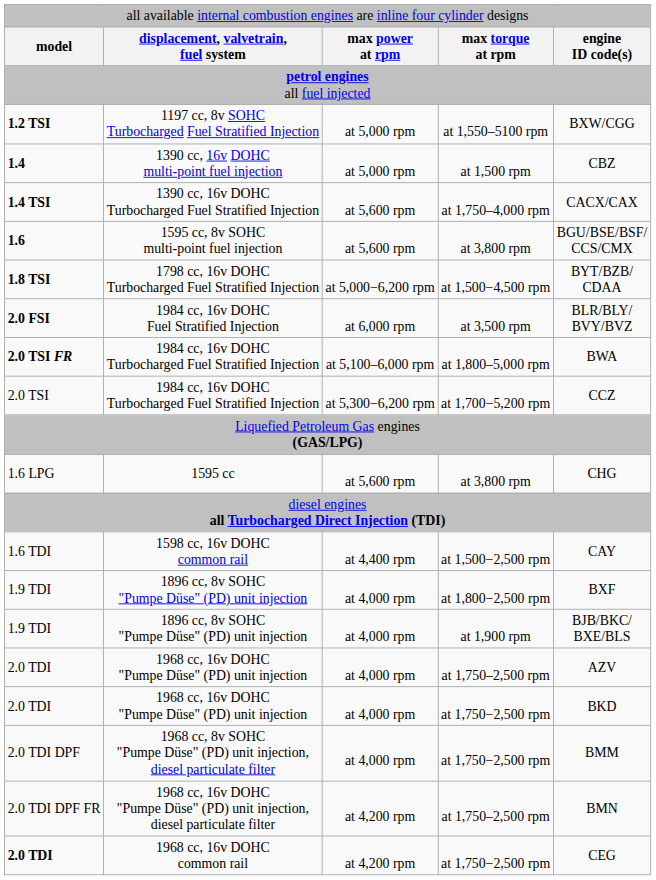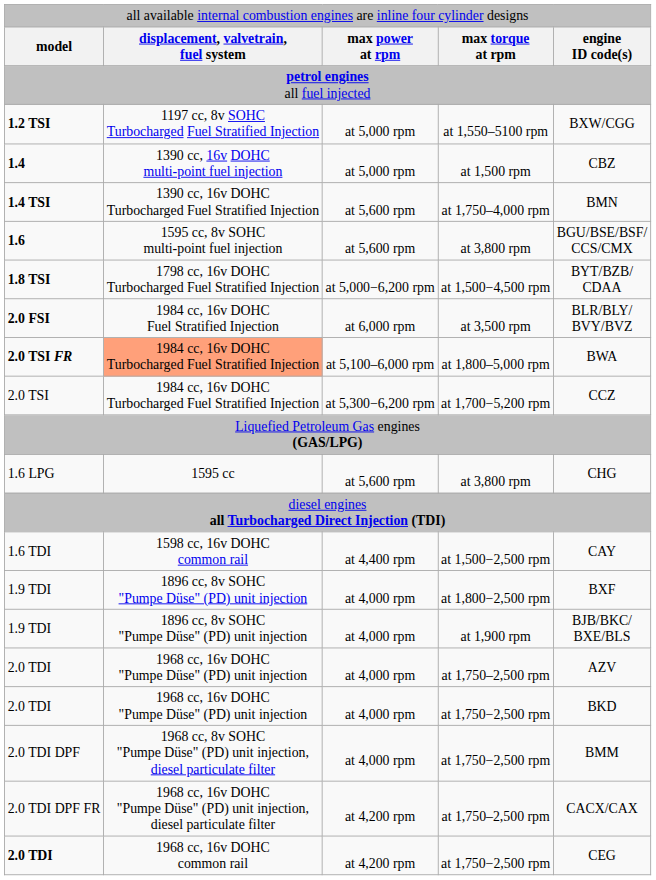 <table class="wikitable" style="text-align:center; font-size:96%;">
 <tr>
 <td colspan="5"  style="text-align:center; background:silver;">all available <a href='#'>internal combustion engines</a> are <a href='#'>inline four cylinder</a> designs</td>
 </tr>
 <tr>
 <th>model</th>
 <th><a href='#'>displacement</a>, <a href='#'>valvetrain</a>,<br><a href='#'>fuel</a> system</th>
 <th>max <a href='#'>power</a><br>at <a href='#'>rpm</a></th>
 <th>max <a href='#'>torque</a><br>at rpm</th>
 <th>engine<br>ID code(s)</th>
 </tr>
 <tr>
 <td colspan="5"  style="text-align:center; background:silver;"><strong><a href='#'>petrol engines</a></strong><br>all <a href='#'>fuel injected</a></td>
 </tr>
 <tr>
 <td align="left"><strong>1.2 TSI</strong></td>
 <td>1197 cc, 8v <a href='#'>SOHC</a><br><a href='#'>Turbocharged</a> <a href='#'>Fuel Stratified Injection</a></td>
 <td><br>at 5,000 rpm</td>
 <td><br>at 1,550–5100 rpm</td>
 <td>BXW/CGG</td>
 </tr>
 <tr>
 <td align="left"><strong>1.4</strong></td>
 <td>1390 cc, <a href='#'>16v</a> <a href='#'>DOHC</a><br><a href='#'>multi-point fuel injection</a></td>
 <td><br>at 5,000 rpm</td>
 <td><br>at 1,500 rpm</td>
 <td>CBZ</td>
 </tr>
 <tr>
 <td align="left"><strong>1.4 TSI</strong></td>
 <td>1390 cc, 16v DOHC<br>Turbocharged Fuel Stratified Injection</td>
 <td><br>at 5,600 rpm</td>
 <td><br>at 1,750–4,000 rpm</td>
-<td>CACX/CAX</td>
+<td>BMN</td>
 </tr>
 <tr>
 <td align="left"><strong>1.6</strong></td>
 <td>1595 cc, 8v SOHC<br>multi-point fuel injection</td>
 <td><br>at 5,600 rpm</td>
 <td><br>at 3,800 rpm</td>
 <td>BGU/BSE/BSF/<br>CCS/CMX</td>
 </tr>
 <tr>
 <td align="left"><strong>1.8 TSI</strong></td>
 <td>1798 cc, 16v DOHC<br>Turbocharged Fuel Stratified Injection</td>
 <td><br>at 5,000−6,200 rpm</td>
 <td><br>at 1,500−4,500 rpm</td>
 <td>BYT/BZB/<br>CDAA</td>
 </tr>
 <tr>
 <td align="left"><strong>2.0 FSI</strong></td>
 <td>1984 cc, 16v DOHC<br>Fuel Stratified Injection</td>
 <td><br>at 6,000 rpm</td>
 <td><br>at 3,500 rpm</td>
 <td>BLR/BLY/<br>BVY/BVZ</td>
 </tr>
 <tr>
 <td align="left"><strong>2.0 TSI <em>FR<strong><em></td>
-<td>1984 cc, 16v DOHC<br>Turbocharged Fuel Stratified Injection</td>
+<td style="background: lightsalmon;">1984 cc, 16v DOHC<br>Turbocharged Fuel Stratified Injection</td>
 <td><br>at 5,100–6,000 rpm</td>
 <td><br>at 1,800–5,000 rpm</td>
 <td>BWA</td>
 </tr>
 <tr>
 <td align="left"></strong>2.0 TSI<strong></td>
 <td>1984 cc, 16v DOHC<br>Turbocharged Fuel Stratified Injection</td>
 <td><br>at 5,300−6,200 rpm</td>
 <td><br>at 1,700−5,200 rpm</td>
 <td>CCZ</td>
 </tr>
 <tr>
 <td colspan="5"  style="text-align:center; background:silver;"></strong><a href='#'>Liquefied Petroleum Gas</a> engines<strong><br>(GAS/LPG)</td>
 </tr>
 <tr>
 <td align="left"></strong>1.6 LPG<strong></td>
 <td>1595 cc</td>
 <td><br>at 5,600 rpm</td>
 <td><br>at 3,800 rpm</td>
 <td>CHG</td>
 </tr>
 <tr>
 <td colspan="5"  style="text-align:center; background:silver;"></strong><a href='#'>diesel engines</a><strong><br>all <a href='#'>Turbocharged Direct Injection</a> (TDI)</td>
 </tr>
 <tr>
 <td align="left"></strong>1.6 TDI<strong></td>
 <td>1598 cc, 16v DOHC<br><a href='#'>common rail</a></td>
 <td><br>at 4,400 rpm</td>
 <td><br>at 1,500−2,500 rpm</td>
 <td>CAY</td>
 </tr>
 <tr>
 <td align="left"></strong>1.9 TDI<strong></td>
 <td>1896 cc, 8v SOHC<br><a href='#'>"Pumpe Düse" (PD) unit injection</a></td>
 <td><br>at 4,000 rpm</td>
 <td><br>at 1,800−2,500 rpm</td>
 <td>BXF</td>
 </tr>
 <tr>
 <td align="left"></strong>1.9 TDI<strong></td>
 <td>1896 cc, 8v SOHC<br>"Pumpe Düse" (PD) unit injection</td>
 <td><br>at 4,000 rpm</td>
 <td><br>at 1,900 rpm</td>
 <td>BJB/BKC/<br>BXE/BLS</td>
 </tr>
 <tr>
 <td align="left"></strong>2.0 TDI<strong></td>
 <td>1968 cc, 16v DOHC<br>"Pumpe Düse" (PD) unit injection</td>
 <td><br>at 4,000 rpm</td>
 <td><br>at 1,750–2,500 rpm</td>
 <td>AZV</td>
 </tr>
 <tr>
 <td align="left"></strong>2.0 TDI<strong></td>
 <td>1968 cc, 16v DOHC<br>"Pumpe Düse" (PD) unit injection</td>
 <td><br>at 4,000 rpm</td>
 <td><br>at 1,750−2,500 rpm</td>
 <td>BKD</td>
 </tr>
 <tr>
 <td align="left"></strong>2.0 TDI DPF<strong></td>
 <td>1968 cc, 8v SOHC<br>"Pumpe Düse" (PD) unit injection,<br><a href='#'>diesel particulate filter</a></td>
 <td><br>at 4,000 rpm</td>
 <td><br>at 1,750−2,500 rpm</td>
 <td>BMM</td>
 </tr>
 <tr>
 <td align="left"></strong>2.0 TDI DPF </em>FR</em></strong></td>
 <td>1968 cc, 16v DOHC<br>"Pumpe Düse" (PD) unit injection,<br>diesel particulate filter</td>
 <td><br>at 4,200 rpm</td>
 <td><br>at 1,750–2,500 rpm</td>
-<td>BMN</td>
+<td>CACX/CAX</td>
 </tr>
 <tr>
 <td align="left"><strong>2.0 TDI</strong></td>
 <td>1968 cc, 16v DOHC<br>common rail</td>
 <td><br>at 4,200 rpm</td>
 <td><br>at 1,750−2,500 rpm</td>
 <td>CEG</td>
 </tr>
 </table>
